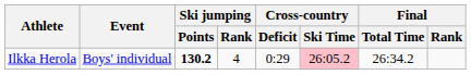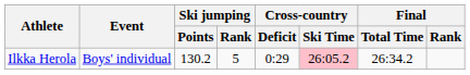 <table class="wikitable">
 <tr>
 <th rowspan="2">Athlete</th>
 <th rowspan="2">Event</th>
 <th colspan="2">Ski jumping</th>
 <th colspan="2">Cross-country</th>
 <th colspan="2">Final</th>
 </tr>
 <tr>
 <th>Points</th>
 <th>Rank</th>
 <th>Deficit</th>
 <th>Ski Time</th>
 <th>Total Time</th>
 <th>Rank</th>
 </tr>
 <tr>
 <td><a href='#'>Ilkka Herola</a></td>
 <td><a href='#'>Boys' individual</a></td>
-<td align="center"><strong>130.2</strong></td>
-<td align="center">4</td>
+<td align="center">130.2</td>
+<td align="center">5</td>
 <td align="center">0:29</td>
 <td align="center" style="background: pink;">26:05.2</td>
 <td align="center">26:34.2</td>
 <td align="center"></td>
 </tr>
 </table>
